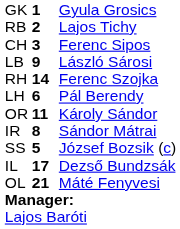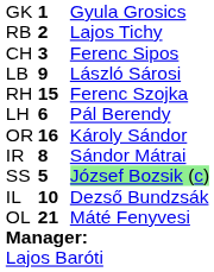 <table cellspacing="0" cellpadding="0" style="font-size:90%; margin:0.2em auto;">
 <tr>
 <th width="25"></th>
 <th width="25"></th>
 </tr>
 <tr>
 <td>GK</td>
 <td><strong>1</strong></td>
 <td><a href='#'>Gyula Grosics</a></td>
 </tr>
 <tr>
 <td>RB</td>
 <td><strong>2</strong></td>
 <td><a href='#'>Lajos Tichy</a></td>
 </tr>
 <tr>
 <td>CH</td>
 <td><strong>3</strong></td>
 <td><a href='#'>Ferenc Sipos</a></td>
 </tr>
 <tr>
 <td>LB</td>
 <td><strong>9</strong></td>
 <td><a href='#'>László Sárosi</a></td>
 </tr>
 <tr>
 <td>RH</td>
-<td><strong>14</strong></td>
+<td><strong>15</strong></td>
 <td><a href='#'>Ferenc Szojka</a></td>
 </tr>
 <tr>
 <td>LH</td>
 <td><strong>6</strong></td>
 <td><a href='#'>Pál Berendy</a></td>
 </tr>
 <tr>
 <td>OR</td>
-<td><strong>11</strong></td>
+<td><strong>16</strong></td>
 <td><a href='#'>Károly Sándor</a></td>
 </tr>
 <tr>
 <td>IR</td>
 <td><strong>8</strong></td>
 <td><a href='#'>Sándor Mátrai</a></td>
 </tr>
 <tr>
 <td>SS</td>
 <td><strong>5</strong></td>
-<td><a href='#'>József Bozsik</a> (<a href='#'>c</a>)</td>
+<td style="background: lightgreen;"><a href='#'>József Bozsik</a> (<a href='#'>c</a>)</td>
 </tr>
 <tr>
 <td>IL</td>
-<td><strong>17</strong></td>
+<td><strong>10</strong></td>
 <td><a href='#'>Dezső Bundzsák</a></td>
 </tr>
 <tr>
 <td>OL</td>
 <td><strong>21</strong></td>
 <td><a href='#'>Máté Fenyvesi</a></td>
 </tr>
 <tr>
 <td colspan=3><strong>Manager:</strong></td>
 </tr>
 <tr>
 <td colspan=4><a href='#'>Lajos Baróti</a></td>
 </tr>
 </table>
